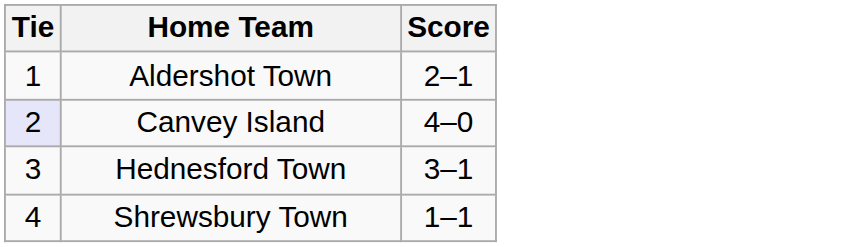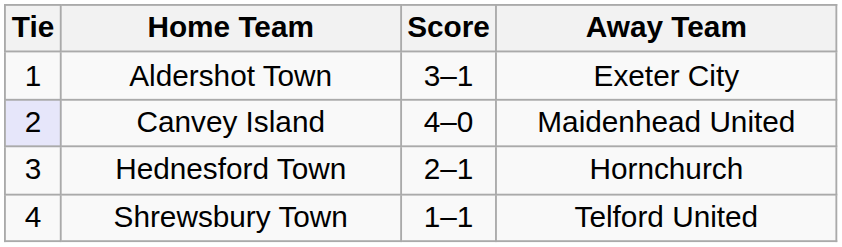 <table class="wikitable" style="text-align:center;">
 <tr>
 <th width=20>Tie</th>
 <th width=175>Home Team</th>
 <th width=20>Score</th>
+<th width=175>Away Team</th>
 </tr>
 <tr>
 <td>1</td>
 <td>Aldershot Town</td>
-<td>2–1</td>
+<td>3–1</td>
+<td>Exeter City</td>
 </tr>
 <tr>
 <td style="background: lavender;">2</td>
 <td>Canvey Island</td>
 <td>4–0</td>
+<td>Maidenhead United</td>
 </tr>
 <tr>
 <td>3</td>
 <td>Hednesford Town</td>
-<td>3–1</td>
+<td>2–1</td>
+<td>Hornchurch</td>
 </tr>
 <tr>
 <td>4</td>
 <td>Shrewsbury Town</td>
 <td>1–1</td>
+<td>Telford United</td>
 </tr>
 </table>
